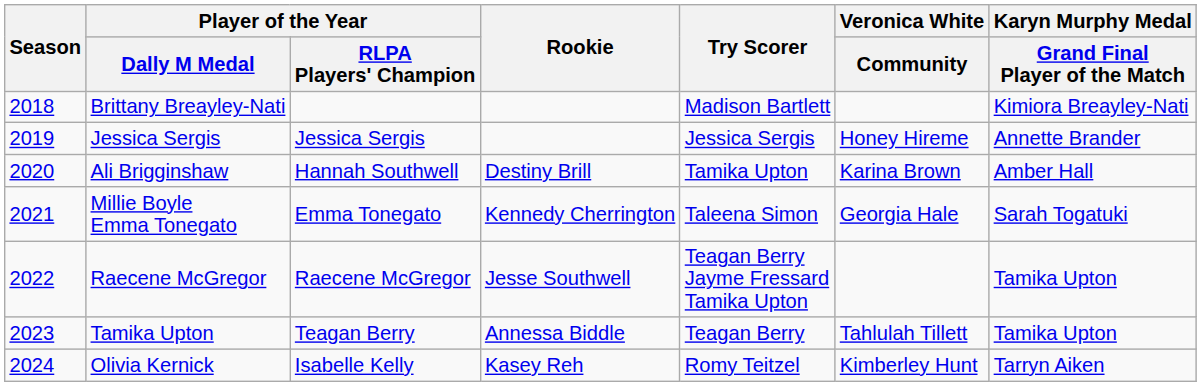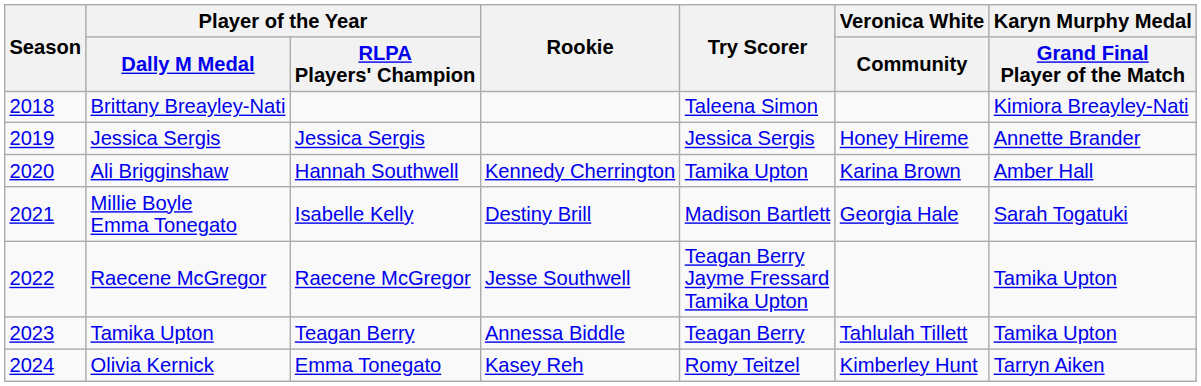 <table class="wikitable" style="text-align: left; font-size:90%;">
 <tr>
 <th rowspan = 2>Season</th>
 <th colspan=2>Player of the Year</th>
 <th rowspan=2>Rookie</th>
 <th rowspan=2>Try Scorer</th>
 <th>Veronica White</th>
 <th>Karyn Murphy Medal</th>
 </tr>
 <tr>
 <th><a href='#'>Dally M Medal</a></th>
 <th><a href='#'>RLPA</a> <br> Players' Champion</th>
 <th>Community</th>
 <th><a href='#'>Grand Final</a> <br> Player of the Match</th>
 </tr>
 <tr>
 <td><a href='#'>2018</a></td>
 <td> <a href='#'>Brittany Breayley-Nati</a></td>
 <td align=center><em></em></td>
 <td></td>
-<td> <a href='#'>Madison Bartlett</a></td>
+<td> <a href='#'>Taleena Simon</a></td>
 <td></td>
 <td> <a href='#'>Kimiora Breayley-Nati</a></td>
 </tr>
 <tr>
 <td><a href='#'>2019</a></td>
 <td> <a href='#'>Jessica Sergis</a></td>
 <td> <a href='#'>Jessica Sergis</a></td>
 <td></td>
 <td> <a href='#'>Jessica Sergis</a></td>
 <td> <a href='#'>Honey Hireme</a></td>
 <td> <a href='#'>Annette Brander</a></td>
 </tr>
 <tr>
 <td><a href='#'>2020</a></td>
 <td> <a href='#'>Ali Brigginshaw</a></td>
 <td> <a href='#'>Hannah Southwell</a></td>
-<td> <a href='#'>Destiny Brill</a></td>
+<td> <a href='#'>Kennedy Cherrington</a></td>
 <td> <a href='#'>Tamika Upton</a></td>
 <td> <a href='#'>Karina Brown</a></td>
 <td> <a href='#'>Amber Hall</a></td>
 </tr>
 <tr>
 <td><a href='#'>2021</a></td>
 <td> <a href='#'>Millie Boyle</a> <br>  <a href='#'>Emma Tonegato</a></td>
-<td> <a href='#'>Emma Tonegato</a></td>
-<td> <a href='#'>Kennedy Cherrington</a></td>
-<td> <a href='#'>Taleena Simon</a></td>
+<td> <a href='#'>Isabelle Kelly</a></td>
+<td> <a href='#'>Destiny Brill</a></td>
+<td> <a href='#'>Madison Bartlett</a></td>
 <td> <a href='#'>Georgia Hale</a></td>
 <td> <a href='#'>Sarah Togatuki</a></td>
 </tr>
 <tr>
 <td><a href='#'>2022</a></td>
 <td> <a href='#'>Raecene McGregor</a></td>
 <td> <a href='#'>Raecene McGregor</a></td>
 <td> <a href='#'>Jesse Southwell</a></td>
 <td> <a href='#'>Teagan Berry</a> <br>  <a href='#'>Jayme Fressard</a> <br>  <a href='#'>Tamika Upton</a></td>
 <td></td>
 <td> <a href='#'>Tamika Upton</a></td>
 </tr>
 <tr>
 <td><a href='#'>2023</a></td>
 <td> <a href='#'>Tamika Upton</a></td>
 <td> <a href='#'>Teagan Berry</a></td>
 <td> <a href='#'>Annessa Biddle</a></td>
 <td> <a href='#'>Teagan Berry</a></td>
 <td> <a href='#'>Tahlulah Tillett</a></td>
 <td> <a href='#'>Tamika Upton</a></td>
 </tr>
 <tr>
 <td><a href='#'>2024</a></td>
 <td> <a href='#'>Olivia Kernick</a></td>
-<td> <a href='#'>Isabelle Kelly</a></td>
+<td> <a href='#'>Emma Tonegato</a></td>
 <td> <a href='#'>Kasey Reh</a></td>
 <td> <a href='#'>Romy Teitzel</a></td>
 <td> <a href='#'>Kimberley Hunt</a></td>
 <td> <a href='#'>Tarryn Aiken</a></td>
 </tr>
 </table>
